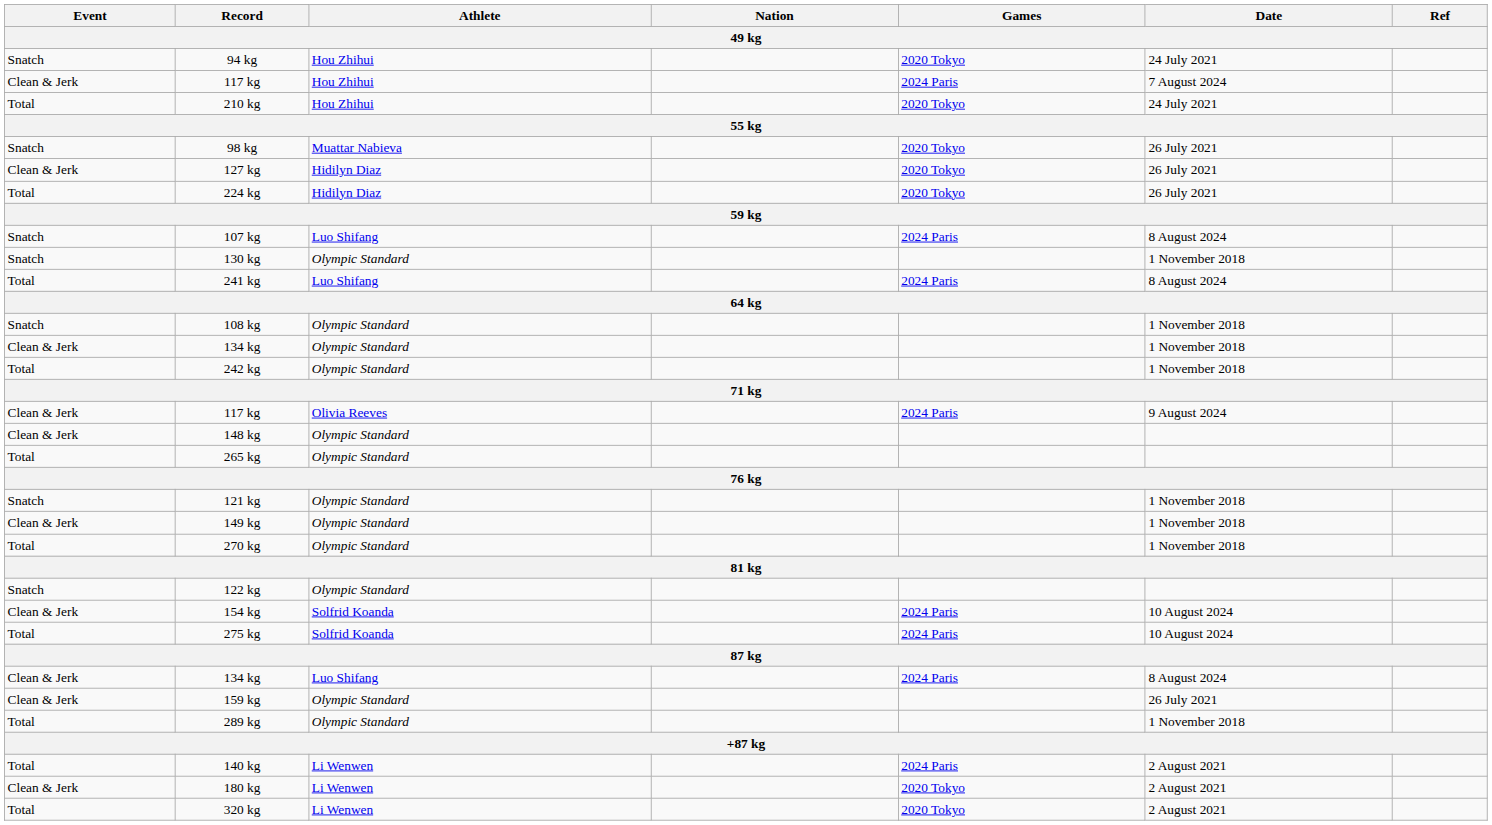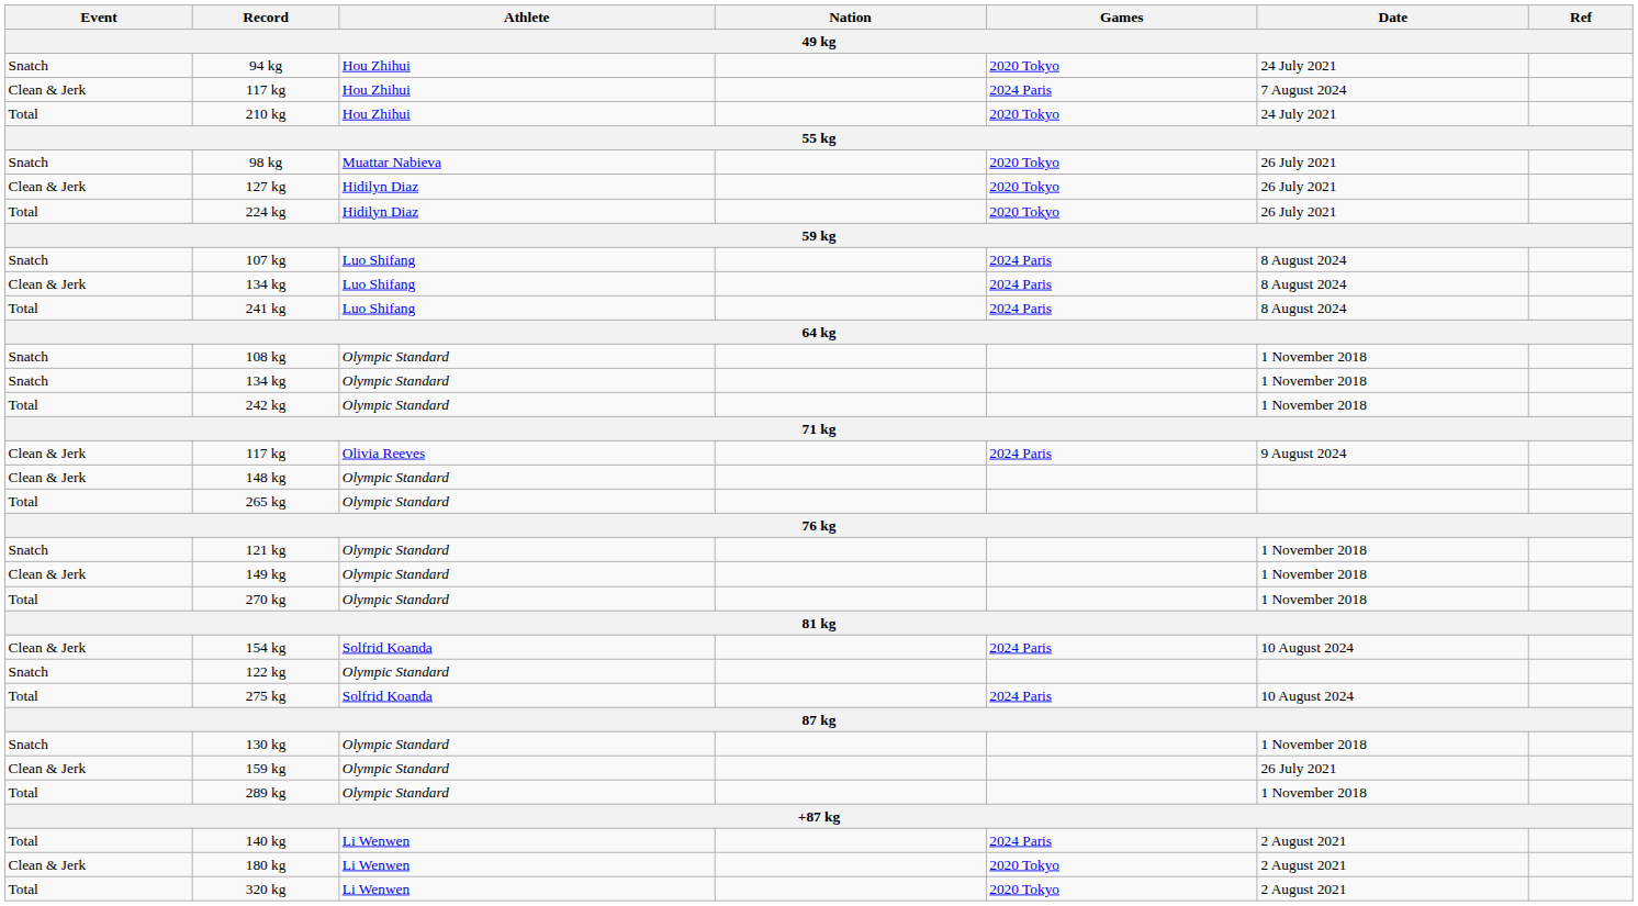 <table class="wikitable" style="font-size:95%; width: 85%;">
 <tr>
 <th width=9%>Event</th>
 <th width=7%>Record</th>
 <th width=18%>Athlete</th>
 <th width=13%>Nation</th>
 <th width=13%>Games</th>
 <th width=13%>Date</th>
 <th width=5%>Ref</th>
 </tr>
 <tr bgcolor="#DDDDDD">
 <th colspan="7">49 kg</th>
 </tr>
 <tr>
 <td>Snatch</td>
 <td align="center">94 kg</td>
 <td><a href='#'>Hou Zhihui</a></td>
 <td></td>
 <td><a href='#'>2020 Tokyo</a></td>
 <td>24 July 2021</td>
 <td></td>
 </tr>
 <tr>
 <td>Clean & Jerk</td>
 <td align="center">117 kg</td>
 <td><a href='#'>Hou Zhihui</a></td>
 <td></td>
 <td><a href='#'>2024 Paris</a></td>
 <td>7 August 2024</td>
 <td></td>
 </tr>
 <tr>
 <td>Total</td>
 <td align="center">210 kg</td>
 <td><a href='#'>Hou Zhihui</a></td>
 <td></td>
 <td><a href='#'>2020 Tokyo</a></td>
 <td>24 July 2021</td>
 <td></td>
 </tr>
 <tr bgcolor="#DDDDDD">
 <th colspan="7">55 kg</th>
 </tr>
 <tr>
 <td>Snatch</td>
 <td align="center">98 kg</td>
 <td><a href='#'>Muattar Nabieva</a></td>
 <td></td>
 <td><a href='#'>2020 Tokyo</a></td>
 <td>26 July 2021</td>
 <td></td>
 </tr>
 <tr>
 <td>Clean & Jerk</td>
 <td align="center">127 kg</td>
 <td><a href='#'>Hidilyn Diaz</a></td>
 <td></td>
 <td><a href='#'>2020 Tokyo</a></td>
 <td>26 July 2021</td>
 <td></td>
 </tr>
 <tr>
 <td>Total</td>
 <td align="center">224 kg</td>
 <td><a href='#'>Hidilyn Diaz</a></td>
 <td></td>
 <td><a href='#'>2020 Tokyo</a></td>
 <td>26 July 2021</td>
 <td></td>
 </tr>
 <tr bgcolor="#DDDDDD">
 <th colspan="7">59 kg</th>
 </tr>
 <tr>
 <td>Snatch</td>
 <td align="center">107 kg</td>
 <td><a href='#'>Luo Shifang</a></td>
 <td></td>
 <td><a href='#'>2024 Paris</a></td>
 <td>8 August 2024</td>
 <td></td>
 </tr>
 <tr>
-<td>Snatch</td>
-<td align="center">130 kg</td>
-<td><em>Olympic Standard</em></td>
+<td>Clean & Jerk</td>
+<td align="center">134 kg</td>
+<td><a href='#'>Luo Shifang</a></td>
 <td></td>
-<td></td>
-<td>1 November 2018</td>
+<td><a href='#'>2024 Paris</a></td>
+<td>8 August 2024</td>
 <td></td>
 </tr>
 <tr>
 <td>Total</td>
 <td align="center">241 kg</td>
 <td><a href='#'>Luo Shifang</a></td>
 <td></td>
 <td><a href='#'>2024 Paris</a></td>
 <td>8 August 2024</td>
 <td></td>
 </tr>
 <tr bgcolor="#DDDDDD">
 <th colspan="7">64 kg</th>
 </tr>
 <tr>
 <td>Snatch</td>
 <td align="center">108 kg</td>
 <td><em>Olympic Standard</em></td>
 <td></td>
 <td></td>
 <td>1 November 2018</td>
 <td></td>
 </tr>
 <tr>
-<td>Clean & Jerk</td>
+<td>Snatch</td>
 <td align="center">134 kg</td>
 <td><em>Olympic Standard</em></td>
 <td></td>
 <td></td>
 <td>1 November 2018</td>
 <td></td>
 </tr>
 <tr>
 <td>Total</td>
 <td align="center">242 kg</td>
 <td><em>Olympic Standard</em></td>
 <td></td>
 <td></td>
 <td>1 November 2018</td>
 <td></td>
 </tr>
 <tr bgcolor="#DDDDDD">
 <th colspan="7">71 kg</th>
 </tr>
 <tr>
 <td>Clean & Jerk</td>
 <td align="center">117 kg</td>
 <td><a href='#'>Olivia Reeves</a></td>
 <td></td>
 <td><a href='#'>2024 Paris</a></td>
 <td>9 August 2024</td>
 <td></td>
 </tr>
 <tr>
 <td>Clean & Jerk</td>
 <td align="center">148 kg</td>
 <td><em>Olympic Standard</em></td>
 <td></td>
 <td></td>
 <td></td>
 <td></td>
 </tr>
 <tr>
 <td>Total</td>
 <td align="center">265 kg</td>
 <td><em>Olympic Standard</em></td>
 <td></td>
 <td></td>
 <td></td>
 <td></td>
 </tr>
 <tr bgcolor="#DDDDDD">
 <th colspan="7">76 kg</th>
 </tr>
 <tr>
 <td>Snatch</td>
 <td align="center">121 kg</td>
 <td><em>Olympic Standard</em></td>
 <td></td>
 <td></td>
 <td>1 November 2018</td>
 <td></td>
 </tr>
 <tr>
 <td>Clean & Jerk</td>
 <td align="center">149 kg</td>
 <td><em>Olympic Standard</em></td>
 <td></td>
 <td></td>
 <td>1 November 2018</td>
 <td></td>
 </tr>
 <tr>
 <td>Total</td>
 <td align="center">270 kg</td>
 <td><em>Olympic Standard</em></td>
 <td></td>
 <td></td>
 <td>1 November 2018</td>
 <td></td>
 </tr>
 <tr bgcolor="#DDDDDD">
 <th colspan="7">81 kg</th>
 </tr>
 <tr>
+<td>Clean & Jerk</td>
+<td align="center">154 kg</td>
+<td><a href='#'>Solfrid Koanda</a></td>
+<td></td>
+<td><a href='#'>2024 Paris</a></td>
+<td>10 August 2024</td>
+<td></td>
+</tr>
+<tr>
 <td>Snatch</td>
 <td align="center">122 kg</td>
 <td><em>Olympic Standard</em></td>
 <td></td>
 <td></td>
 <td></td>
-<td></td>
-</tr>
-<tr>
-<td>Clean & Jerk</td>
-<td align="center">154 kg</td>
-<td><a href='#'>Solfrid Koanda</a></td>
-<td></td>
-<td><a href='#'>2024 Paris</a></td>
-<td>10 August 2024</td>
 <td></td>
 </tr>
 <tr>
 <td>Total</td>
 <td align="center">275 kg</td>
 <td><a href='#'>Solfrid Koanda</a></td>
 <td></td>
 <td><a href='#'>2024 Paris</a></td>
 <td>10 August 2024</td>
 <td></td>
 </tr>
 <tr bgcolor="#DDDDDD">
 <th colspan="7">87 kg</th>
 </tr>
 <tr>
-<td>Clean & Jerk</td>
-<td align="center">134 kg</td>
-<td><a href='#'>Luo Shifang</a></td>
+<td>Snatch</td>
+<td align="center">130 kg</td>
+<td><em>Olympic Standard</em></td>
 <td></td>
-<td><a href='#'>2024 Paris</a></td>
-<td>8 August 2024</td>
+<td></td>
+<td>1 November 2018</td>
 <td></td>
 </tr>
 <tr>
 <td>Clean & Jerk</td>
 <td align="center">159 kg</td>
 <td><em>Olympic Standard</em></td>
 <td></td>
 <td></td>
 <td>26 July 2021</td>
 <td></td>
 </tr>
 <tr>
 <td>Total</td>
 <td align="center">289 kg</td>
 <td><em>Olympic Standard</em></td>
 <td></td>
 <td></td>
 <td>1 November 2018</td>
 <td></td>
 </tr>
 <tr bgcolor="#DDDDDD">
 <th colspan="7">+87 kg</th>
 </tr>
 <tr>
 <td>Total</td>
 <td align="center">140 kg</td>
 <td><a href='#'>Li Wenwen</a></td>
 <td></td>
 <td><a href='#'>2024 Paris</a></td>
 <td>2 August 2021</td>
 <td></td>
 </tr>
 <tr>
 <td>Clean & Jerk</td>
 <td align="center">180 kg</td>
 <td><a href='#'>Li Wenwen</a></td>
 <td></td>
 <td><a href='#'>2020 Tokyo</a></td>
 <td>2 August 2021</td>
 <td></td>
 </tr>
 <tr>
 <td>Total</td>
 <td align="center">320 kg</td>
 <td><a href='#'>Li Wenwen</a></td>
 <td></td>
 <td><a href='#'>2020 Tokyo</a></td>
 <td>2 August 2021</td>
 <td></td>
 </tr>
 </table>
